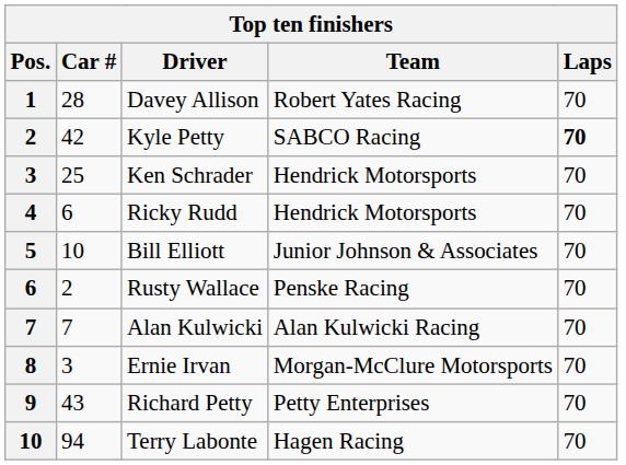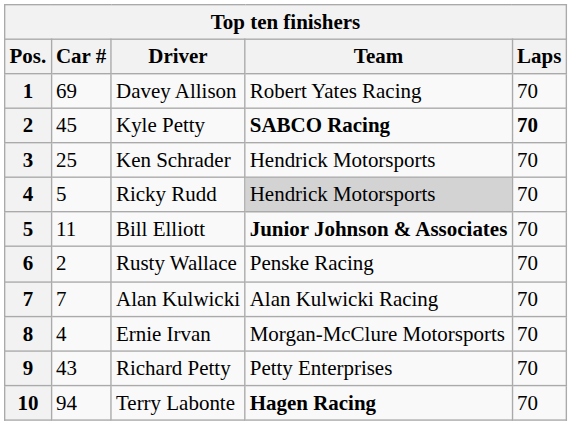 <table class="wikitable" style="font-size:95%;">
 <tr>
 <th colspan=9>Top ten finishers</th>
 </tr>
 <tr>
 <th>Pos.</th>
 <th>Car #</th>
 <th>Driver</th>
 <th>Team</th>
 <th>Laps</th>
 </tr>
 <tr>
 <th>1</th>
-<td>28</td>
+<td>69</td>
 <td>Davey Allison</td>
 <td>Robert Yates Racing</td>
 <td>70</td>
 </tr>
 <tr>
 <th>2</th>
-<td>42</td>
+<td>45</td>
 <td>Kyle Petty</td>
-<td>SABCO Racing</td>
+<td><strong>SABCO Racing</strong></td>
 <td><strong>70</strong></td>
 </tr>
 <tr>
 <th>3</th>
 <td>25</td>
 <td>Ken Schrader</td>
 <td>Hendrick Motorsports</td>
 <td>70</td>
 </tr>
 <tr>
 <th>4</th>
-<td>6</td>
+<td>5</td>
 <td>Ricky Rudd</td>
-<td>Hendrick Motorsports</td>
+<td style="background: lightgrey;">Hendrick Motorsports</td>
 <td>70</td>
 </tr>
 <tr>
 <th>5</th>
-<td>10</td>
+<td>11</td>
 <td>Bill Elliott</td>
-<td>Junior Johnson & Associates</td>
+<td><strong>Junior Johnson & Associates</strong></td>
 <td>70</td>
 </tr>
 <tr>
 <th>6</th>
 <td>2</td>
 <td>Rusty Wallace</td>
 <td>Penske Racing</td>
 <td>70</td>
 </tr>
 <tr>
 <th>7</th>
 <td>7</td>
 <td>Alan Kulwicki</td>
 <td>Alan Kulwicki Racing</td>
 <td>70</td>
 </tr>
 <tr>
 <th>8</th>
-<td>3</td>
+<td>4</td>
 <td>Ernie Irvan</td>
 <td>Morgan-McClure Motorsports</td>
 <td>70</td>
 </tr>
 <tr>
 <th>9</th>
 <td>43</td>
 <td>Richard Petty</td>
 <td>Petty Enterprises</td>
 <td>70</td>
 </tr>
 <tr>
 <th>10</th>
 <td>94</td>
 <td>Terry Labonte</td>
-<td>Hagen Racing</td>
+<td><strong>Hagen Racing</strong></td>
 <td>70</td>
 </tr>
 </table>
